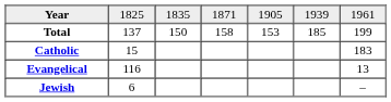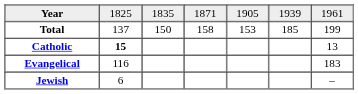 <table border="1" cellpadding="2" cellspacing="0" width="500">
 <tr bgcolor="#eeeeee" align="center">
 <td><strong>Year</strong></td>
 <td>1825</td>
 <td>1835</td>
 <td>1871</td>
 <td>1905</td>
 <td>1939</td>
 <td>1961</td>
 </tr>
 <tr align="center">
 <td><strong>Total</strong></td>
 <td>137</td>
 <td>150</td>
 <td>158</td>
 <td>153</td>
 <td>185</td>
 <td>199</td>
 </tr>
 <tr align="center">
 <td><strong><a href='#'>Catholic</a></strong></td>
-<td>15</td>
+<td><strong>15</strong></td>
 <td> </td>
 <td> </td>
 <td> </td>
 <td> </td>
-<td>183</td>
+<td>13</td>
 </tr>
 <tr align="center">
 <td><strong><a href='#'>Evangelical</a></strong></td>
 <td>116</td>
 <td> </td>
 <td> </td>
 <td> </td>
 <td> </td>
-<td>13</td>
+<td>183</td>
 </tr>
 <tr align="center">
 <td><strong><a href='#'>Jewish</a></strong></td>
 <td>6</td>
 <td> </td>
 <td> </td>
 <td> </td>
 <td> </td>
 <td>–</td>
 </tr>
 </table>
